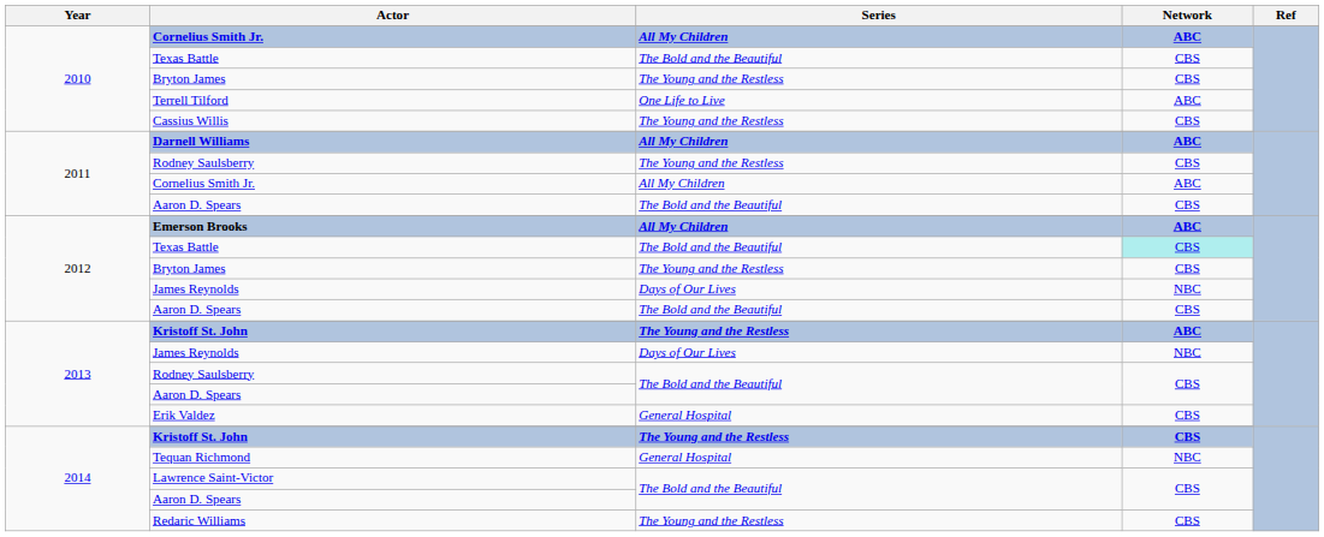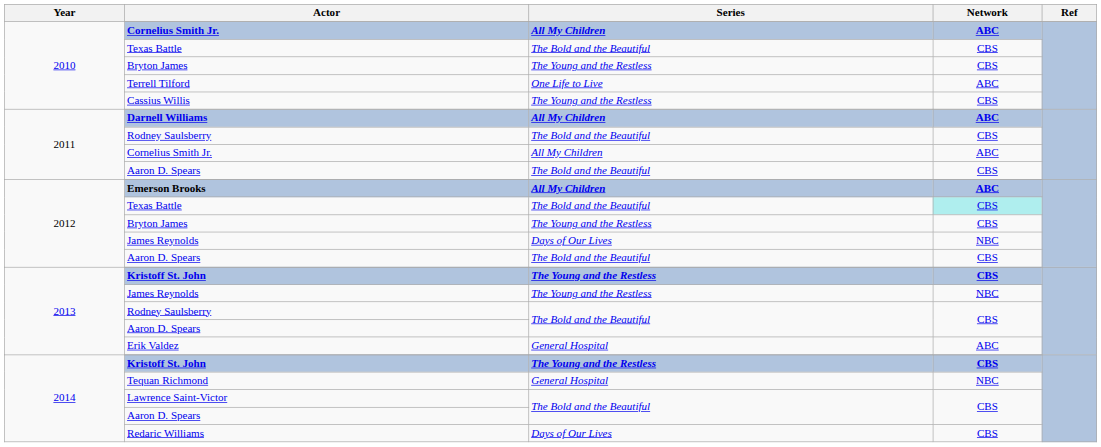 <table class="wikitable" style="width:100%;">
 <tr style="background:#bebebe;">
 <th style="width:11%;">Year</th>
 <th style="width:37%;">Actor</th>
 <th style="width:37%;">Series</th>
 <th style="width:10%;">Network</th>
 <th style="width:5%;">Ref</th>
 </tr>
 <tr>
 <td rowspan="6" align="center"><a href='#'>2010</a></td>
 </tr>
 <tr style="background:#B0C4DE">
 <td><strong><a href='#'>Cornelius Smith Jr.</a></strong></td>
 <td><strong><em><a href='#'>All My Children</a></em></strong></td>
 <td align="center"><strong><a href='#'>ABC</a></strong></td>
 <td rowspan="6" align="center"></td>
 </tr>
 <tr>
 <td><a href='#'>Texas Battle</a></td>
 <td><em><a href='#'>The Bold and the Beautiful</a></em></td>
 <td align="center"><a href='#'>CBS</a></td>
 </tr>
 <tr>
 <td><a href='#'>Bryton James</a></td>
 <td><em><a href='#'>The Young and the Restless</a></em></td>
 <td align="center"><a href='#'>CBS</a></td>
 </tr>
 <tr>
 <td><a href='#'>Terrell Tilford</a></td>
 <td><em><a href='#'>One Life to Live</a></em></td>
 <td align="center"><a href='#'>ABC</a></td>
 </tr>
 <tr>
 <td><a href='#'>Cassius Willis</a></td>
 <td><em><a href='#'>The Young and the Restless</a></em></td>
 <td align="center"><a href='#'>CBS</a></td>
 </tr>
 <tr>
 <td rowspan="5" align="center">2011</td>
 </tr>
 <tr style="background:#B0C4DE">
 <td><strong><a href='#'>Darnell Williams</a></strong></td>
 <td><strong><em><a href='#'>All My Children</a></em></strong></td>
 <td align="center"><strong><a href='#'>ABC</a></strong></td>
 <td rowspan="5" align="center"></td>
 </tr>
 <tr>
 <td><a href='#'>Rodney Saulsberry</a></td>
-<td><em><a href='#'>The Young and the Restless</a></em></td>
+<td><em><a href='#'>The Bold and the Beautiful</a></em></td>
 <td align="center"><a href='#'>CBS</a></td>
 </tr>
 <tr>
 <td><a href='#'>Cornelius Smith Jr.</a></td>
 <td><em><a href='#'>All My Children</a></em></td>
 <td align="center"><a href='#'>ABC</a></td>
 </tr>
 <tr>
 <td><a href='#'>Aaron D. Spears</a></td>
 <td><em><a href='#'>The Bold and the Beautiful</a></em></td>
 <td align="center"><a href='#'>CBS</a></td>
 </tr>
 <tr>
 <td rowspan="6" align="center">2012</td>
 </tr>
 <tr style="background:#B0C4DE">
 <td><strong>Emerson Brooks</strong></td>
 <td><strong><em><a href='#'>All My Children</a></em></strong></td>
 <td align="center"><strong><a href='#'>ABC</a></strong></td>
 <td rowspan="6" align="center"></td>
 </tr>
 <tr>
 <td><a href='#'>Texas Battle</a></td>
 <td><em><a href='#'>The Bold and the Beautiful</a></em></td>
 <td align="center" style="background: paleturquoise;"><a href='#'>CBS</a></td>
 </tr>
 <tr>
 <td><a href='#'>Bryton James</a></td>
 <td><em><a href='#'>The Young and the Restless</a></em></td>
 <td align="center"><a href='#'>CBS</a></td>
 </tr>
 <tr>
 <td><a href='#'>James Reynolds</a></td>
 <td><em><a href='#'>Days of Our Lives</a></em></td>
 <td align="center"><a href='#'>NBC</a></td>
 </tr>
 <tr>
 <td><a href='#'>Aaron D. Spears</a></td>
 <td><em><a href='#'>The Bold and the Beautiful</a></em></td>
 <td align="center"><a href='#'>CBS</a></td>
 </tr>
 <tr>
 <td rowspan="6" align="center"><a href='#'>2013</a></td>
 </tr>
 <tr style="background:#B0C4DE">
 <td><strong><a href='#'>Kristoff St. John</a></strong></td>
 <td><strong><em><a href='#'>The Young and the Restless</a></em></strong></td>
-<td align="center"><strong><a href='#'>ABC</a></strong></td>
+<td align="center"><strong><a href='#'>CBS</a></strong></td>
 <td rowspan="6" align="center"></td>
 </tr>
 <tr>
 <td><a href='#'>James Reynolds</a></td>
-<td><em><a href='#'>Days of Our Lives</a></em></td>
+<td><em><a href='#'>The Young and the Restless</a></em></td>
 <td align="center"><a href='#'>NBC</a></td>
 </tr>
 <tr>
 <td><a href='#'>Rodney Saulsberry</a></td>
 <td rowspan="2"><em><a href='#'>The Bold and the Beautiful</a></em></td>
 <td rowspan="2" align="center"><a href='#'>CBS</a></td>
 </tr>
 <tr>
 <td><a href='#'>Aaron D. Spears</a></td>
 </tr>
 <tr>
 <td><a href='#'>Erik Valdez</a></td>
 <td><em><a href='#'>General Hospital</a></em></td>
-<td align="center"><a href='#'>CBS</a></td>
+<td align="center"><a href='#'>ABC</a></td>
 </tr>
 <tr>
 <td rowspan="6" align="center"><a href='#'>2014</a></td>
 </tr>
 <tr style="background:#B0C4DE">
 <td><strong><a href='#'>Kristoff St. John</a></strong></td>
 <td><strong><em><a href='#'>The Young and the Restless</a></em></strong></td>
 <td align="center"><strong><a href='#'>CBS</a></strong></td>
 <td rowspan="6" align="center"></td>
 </tr>
 <tr>
 <td><a href='#'>Tequan Richmond</a></td>
 <td><em><a href='#'>General Hospital</a></em></td>
 <td align="center"><a href='#'>NBC</a></td>
 </tr>
 <tr>
 <td><a href='#'>Lawrence Saint-Victor</a></td>
 <td rowspan="2"><em><a href='#'>The Bold and the Beautiful</a></em></td>
 <td rowspan="2" align="center"><a href='#'>CBS</a></td>
 </tr>
 <tr>
 <td><a href='#'>Aaron D. Spears</a></td>
 </tr>
 <tr>
 <td><a href='#'>Redaric Williams</a></td>
-<td><em><a href='#'>The Young and the Restless</a></em></td>
+<td><em><a href='#'>Days of Our Lives</a></em></td>
 <td align="center"><a href='#'>CBS</a></td>
 </tr>
 </table>
